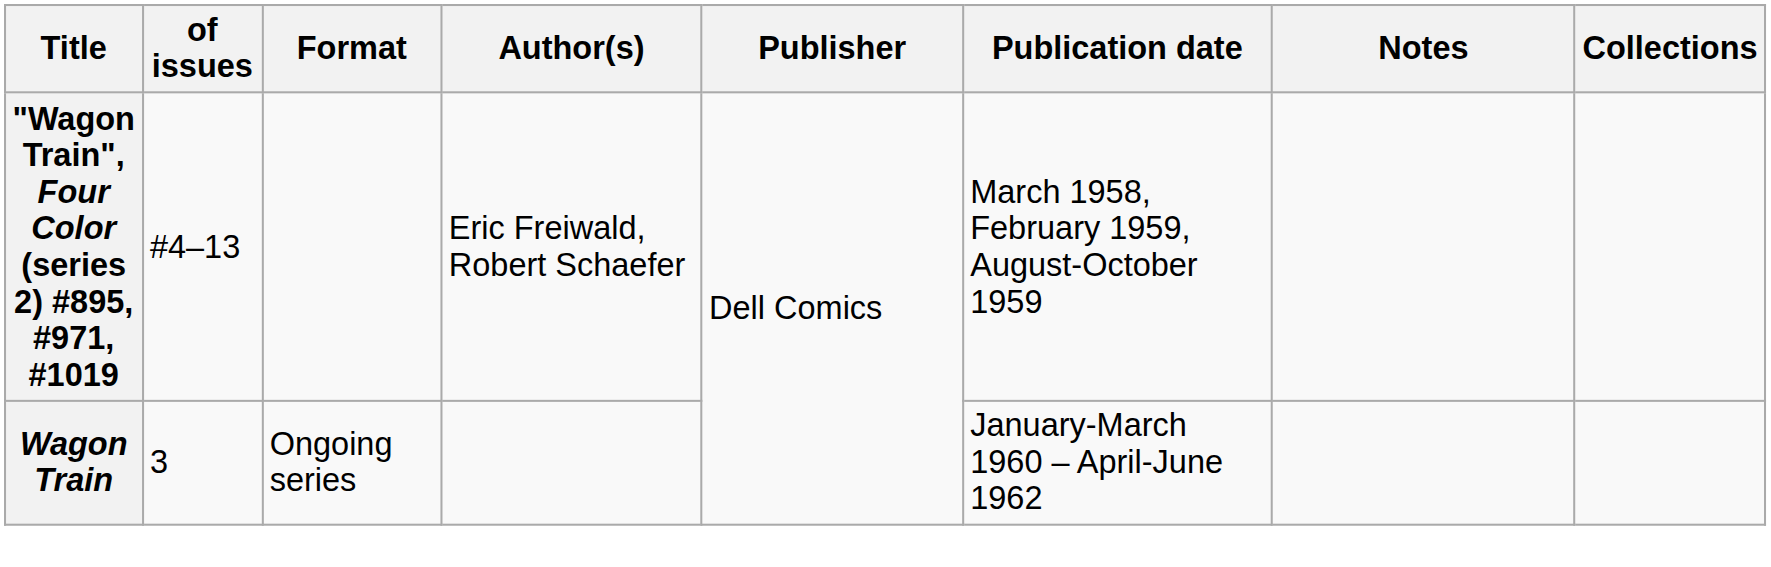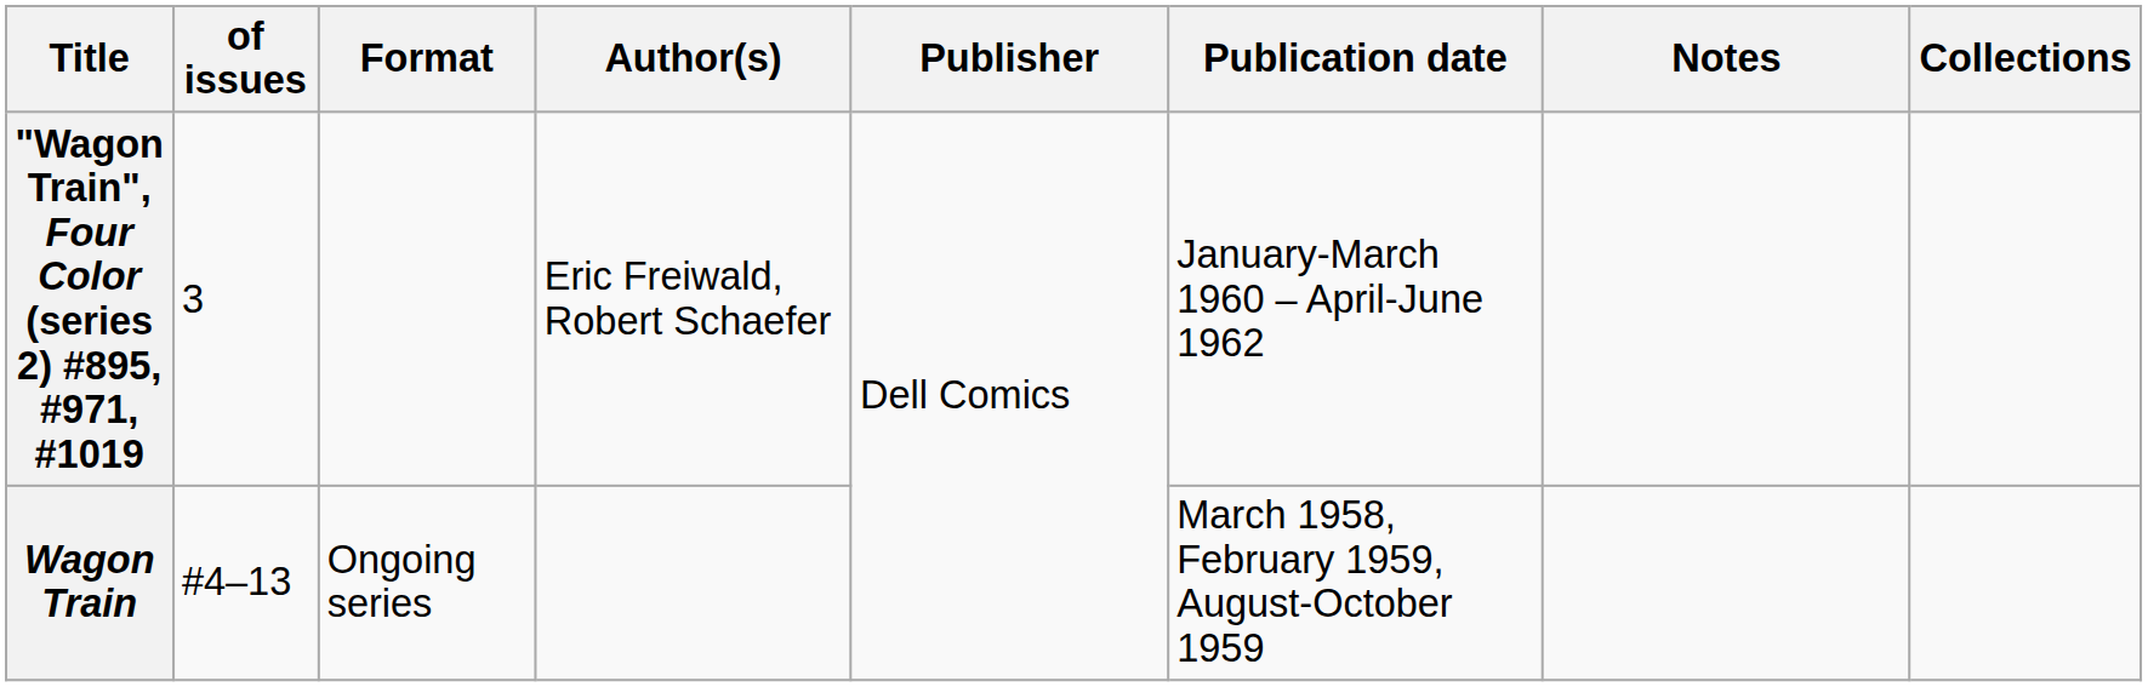 <table class="wikitable">
 <tr>
 <th>Title</th>
 <th style="width:40pt"> of issues</th>
 <th style="width:75pt">Format</th>
 <th style="width:125pt">Author(s)</th>
 <th style="width:125pt">Publisher</th>
 <th style="width:150pt">Publication date</th>
 <th style="width:175pt">Notes</th>
 <th>Collections</th>
 </tr>
 <tr>
 <th>"Wagon Train", <em>Four Color</em> (series 2) #895, #971, #1019</th>
-<td>#4–13</td>
+<td>3</td>
 <td></td>
 <td>Eric Freiwald, Robert Schaefer</td>
 <td rowspan="2">Dell Comics</td>
-<td>March 1958, February 1959, August-October 1959</td>
+<td>January-March 1960 – April-June 1962</td>
 <td></td>
 <td></td>
 </tr>
 <tr>
 <th><em>Wagon Train</em></th>
-<td>3</td>
+<td>#4–13</td>
 <td>Ongoing series</td>
 <td></td>
-<td>January-March 1960 – April-June 1962</td>
+<td>March 1958, February 1959, August-October 1959</td>
 <td></td>
 <td></td>
 </tr>
 </table>
